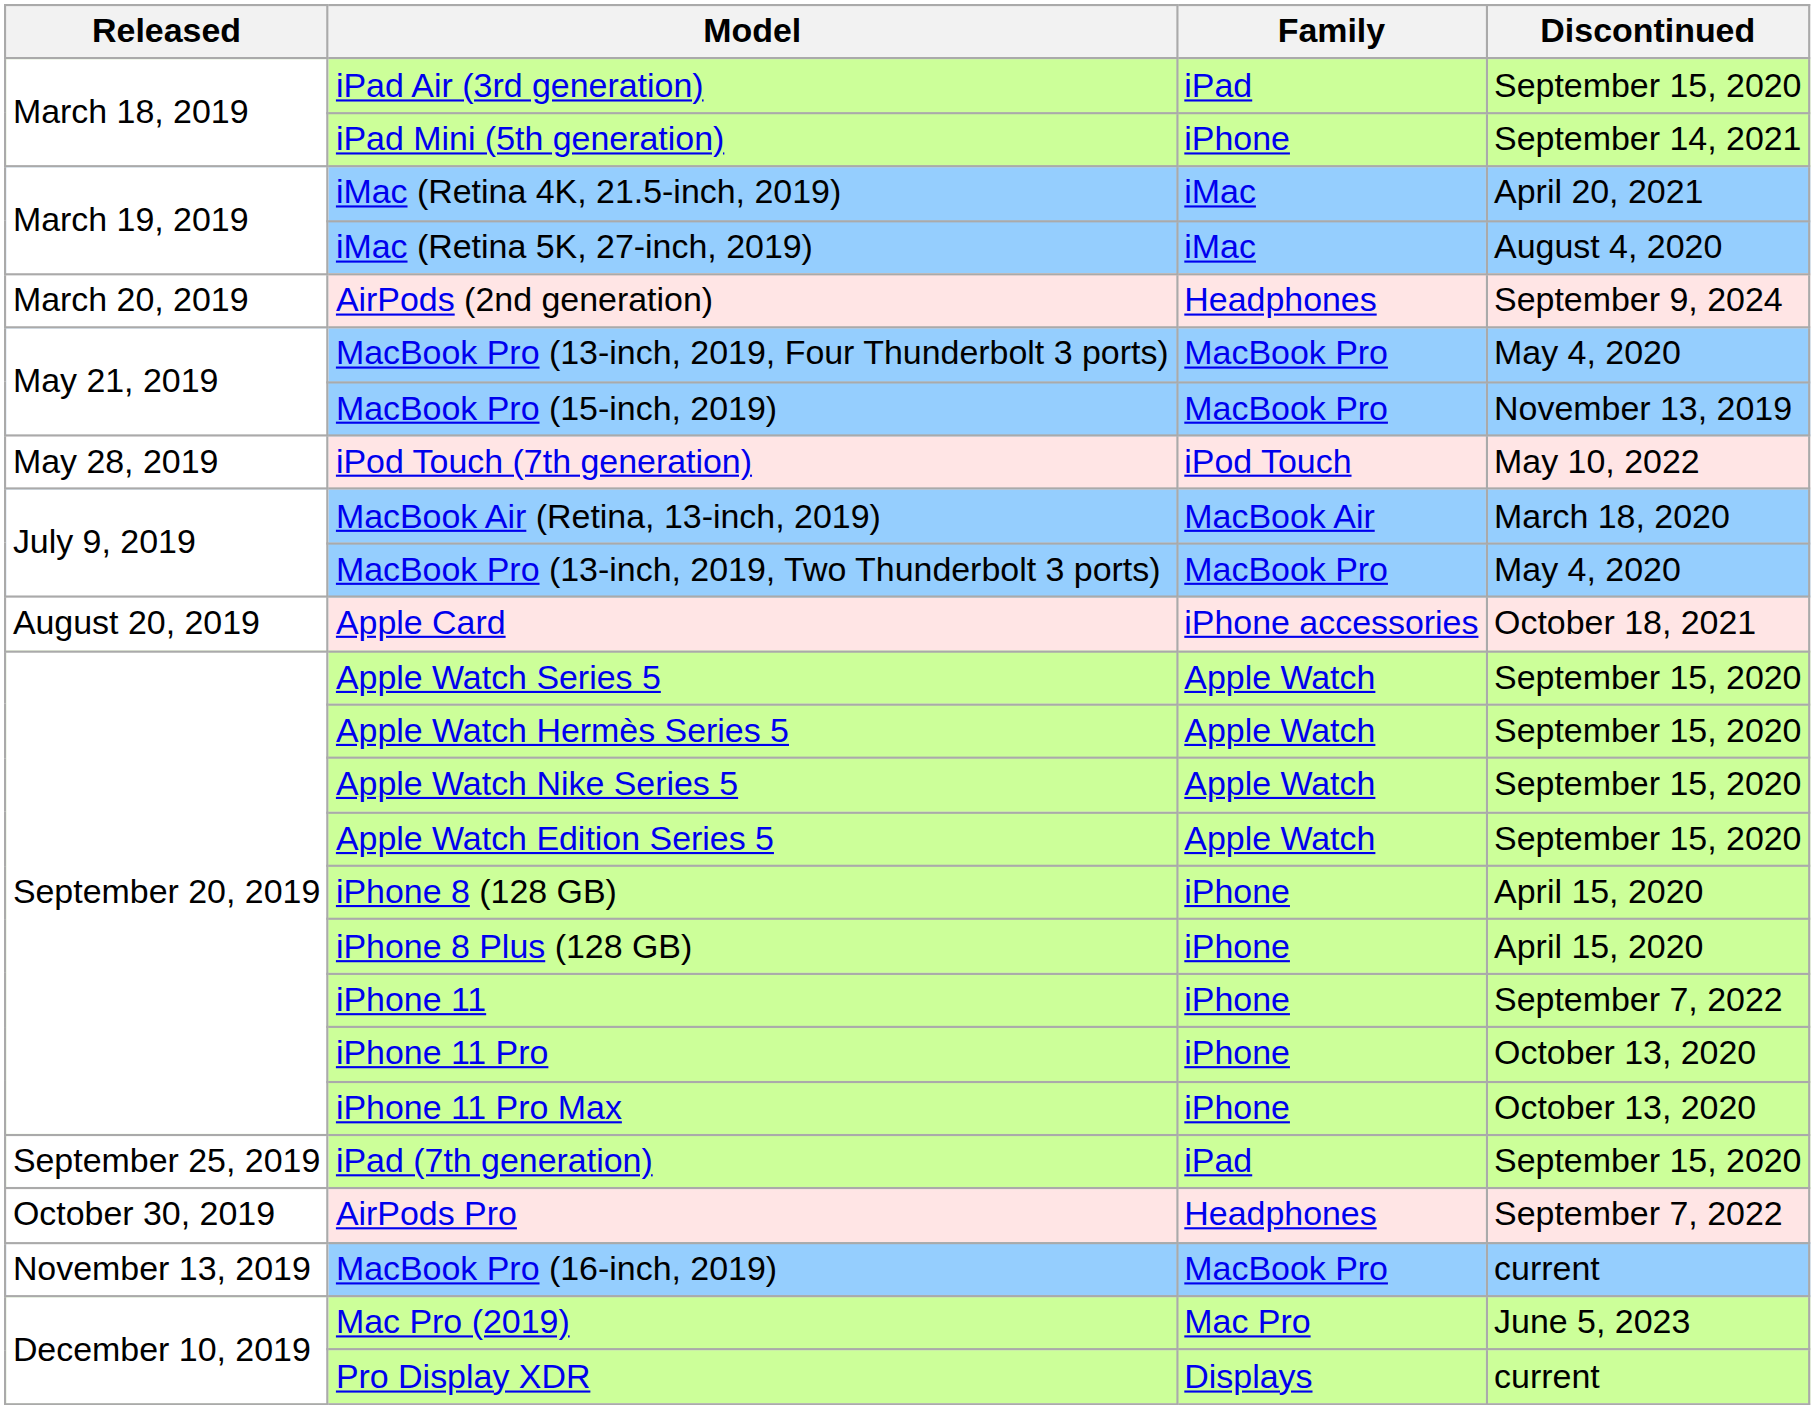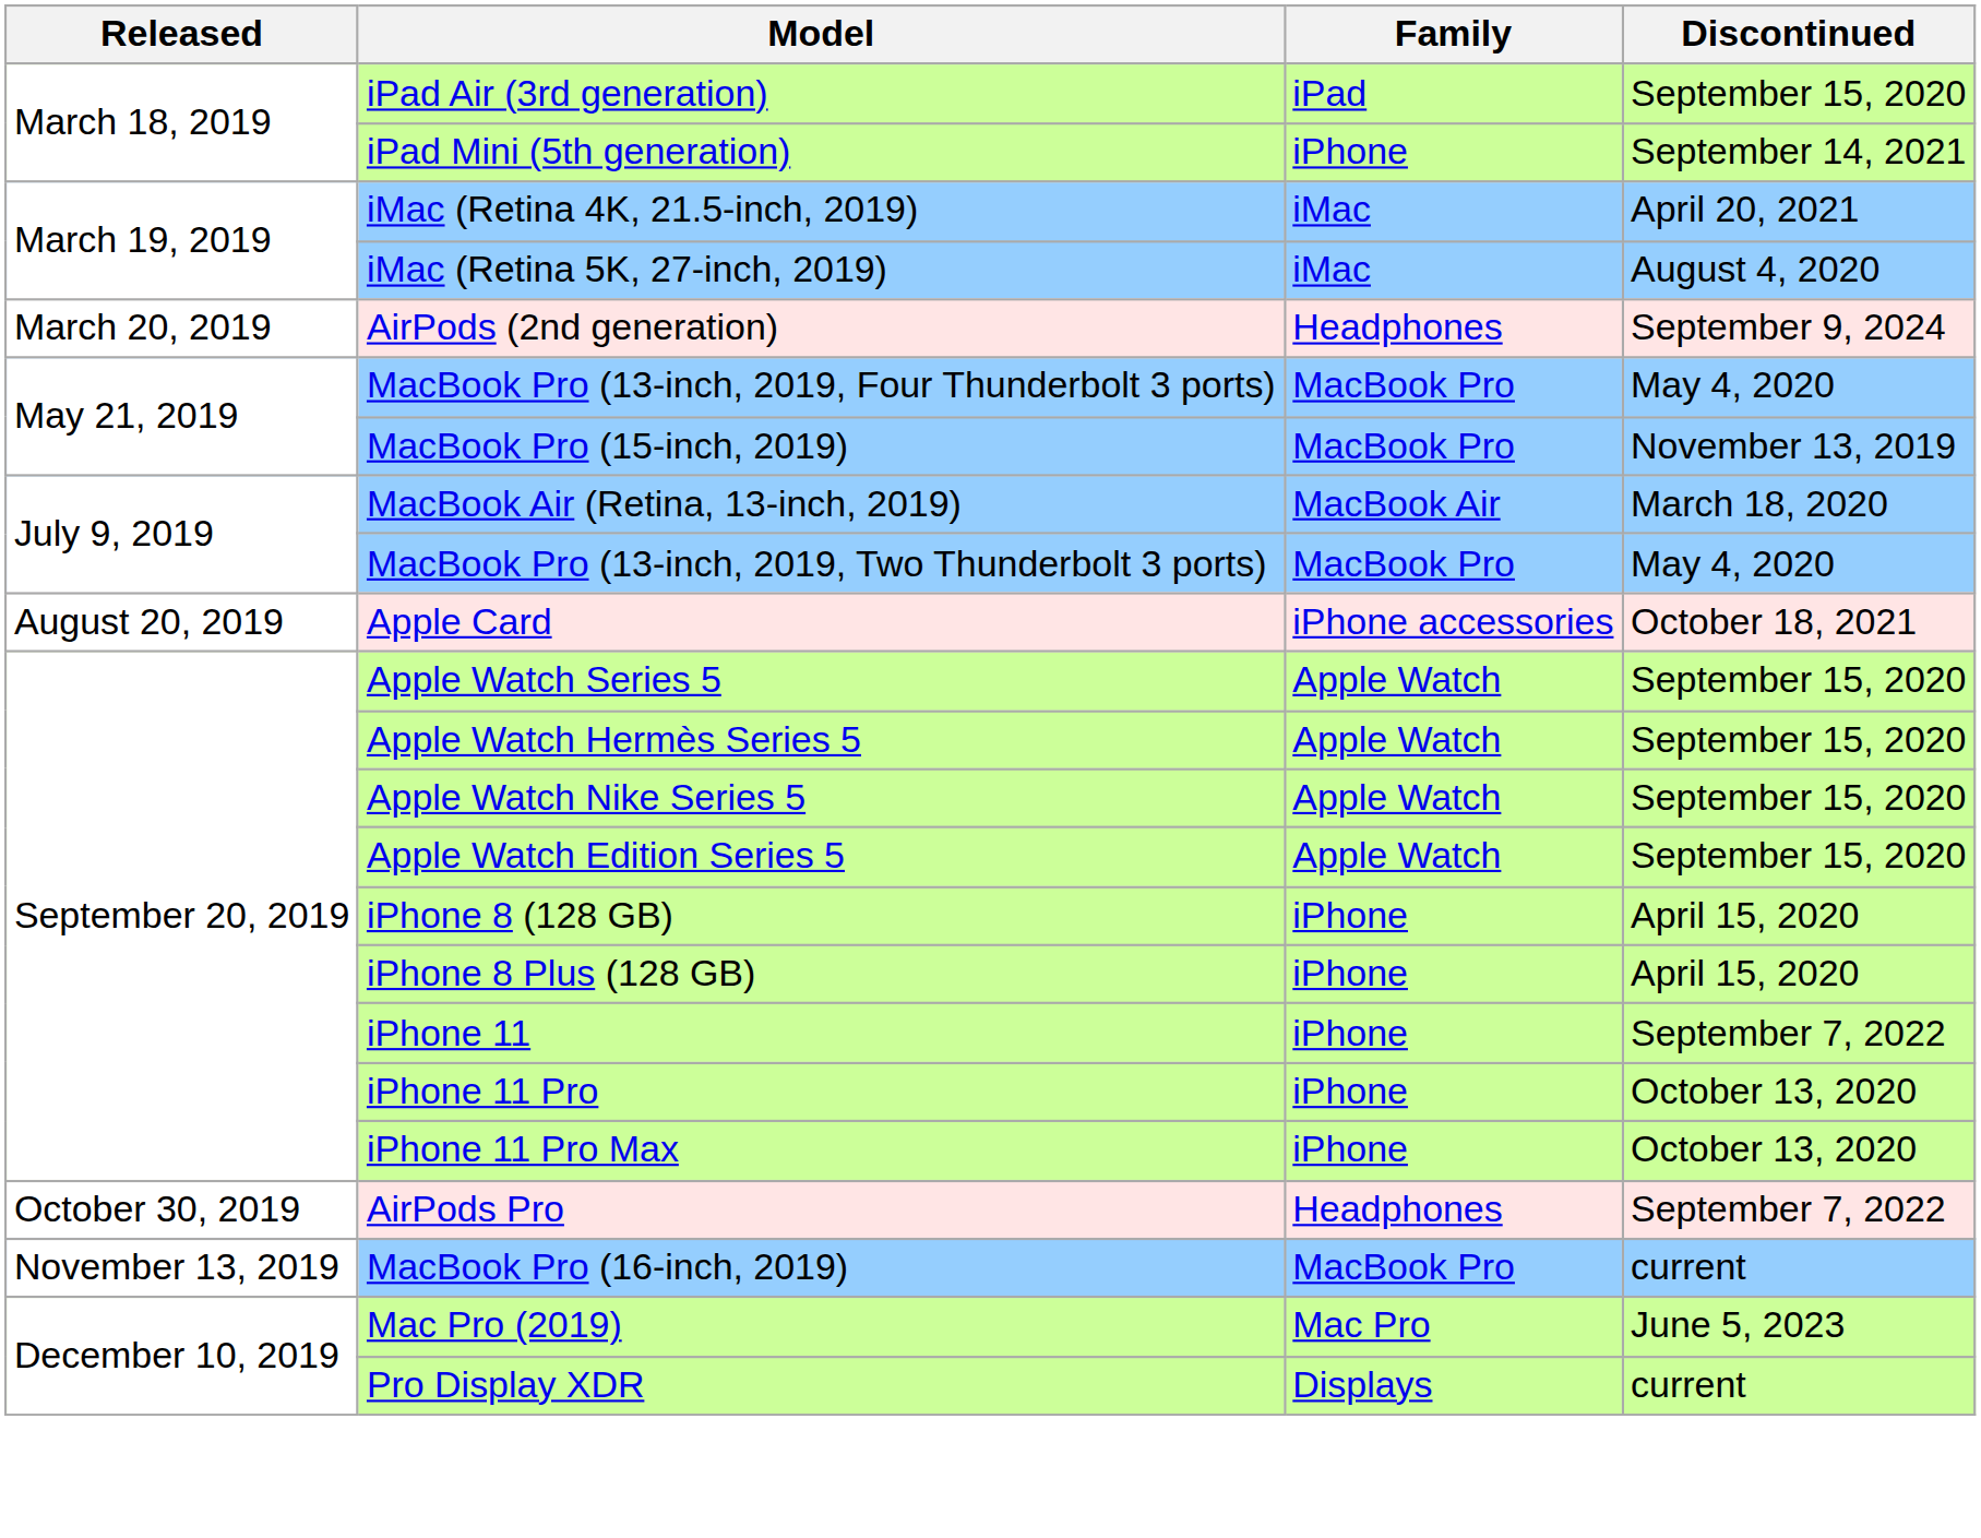 <table class="wikitable sortable">
 <tr>
 <th>Released</th>
 <th>Model</th>
 <th>Family</th>
 <th>Discontinued</th>
 </tr>
 <tr bgcolor=#CCFF99>
 <td bgcolor=#FFF rowspan=2>March 18, 2019</td>
 <td><a href='#'>iPad Air (3rd generation)</a></td>
 <td><a href='#'>iPad</a></td>
 <td>September 15, 2020</td>
 </tr>
 <tr bgcolor=#CCFF99>
 <td><a href='#'>iPad Mini (5th generation)</a></td>
 <td><a href='#'>iPhone</a></td>
 <td>September 14, 2021</td>
 </tr>
 <tr bgcolor=#95CEFE>
 <td bgcolor=#FFF rowspan=2>March 19, 2019</td>
 <td><a href='#'>iMac</a> (Retina 4K, 21.5-inch, 2019)</td>
 <td><a href='#'>iMac</a></td>
 <td>April 20, 2021</td>
 </tr>
 <tr bgcolor=#95CEFE>
 <td><a href='#'>iMac</a> (Retina 5K, 27-inch, 2019)</td>
 <td><a href='#'>iMac</a></td>
 <td>August 4, 2020</td>
 </tr>
 <tr bgcolor=#FFE5E5>
 <td bgcolor=#FFF>March 20, 2019</td>
 <td><a href='#'>AirPods</a> (2nd generation)</td>
 <td><a href='#'>Headphones</a></td>
 <td>September 9, 2024</td>
 </tr>
 <tr bgcolor=#95CEFE>
 <td bgcolor=#FFF rowspan=2>May 21, 2019</td>
 <td><a href='#'>MacBook Pro</a> (13-inch, 2019, Four Thunderbolt 3 ports)</td>
 <td><a href='#'>MacBook Pro</a></td>
 <td>May 4, 2020</td>
 </tr>
 <tr bgcolor=#95CEFE>
 <td><a href='#'>MacBook Pro</a> (15-inch, 2019)</td>
 <td><a href='#'>MacBook Pro</a></td>
 <td>November 13, 2019</td>
-</tr>
-<tr bgcolor=#FFE5E5>
-<td bgcolor=#FFF>May 28, 2019</td>
-<td><a href='#'>iPod Touch (7th generation)</a></td>
-<td><a href='#'>iPod Touch</a></td>
-<td>May 10, 2022</td>
 </tr>
 <tr bgcolor=#95CEFE>
 <td bgcolor=#FFF rowspan=2>July 9, 2019</td>
 <td><a href='#'>MacBook Air</a> (Retina, 13-inch, 2019)</td>
 <td><a href='#'>MacBook Air</a></td>
 <td>March 18, 2020</td>
 </tr>
 <tr bgcolor=#95CEFE>
 <td><a href='#'>MacBook Pro</a> (13-inch, 2019, Two Thunderbolt 3 ports)</td>
 <td><a href='#'>MacBook Pro</a></td>
 <td>May 4, 2020</td>
 </tr>
 <tr bgcolor=#FFE5E5>
 <td bgcolor=#FFF>August 20, 2019</td>
 <td><a href='#'>Apple Card</a></td>
 <td><a href='#'>iPhone accessories</a></td>
 <td>October 18, 2021</td>
 </tr>
 <tr bgcolor=#CCFF99>
 <td bgcolor=#FFF rowspan=9>September 20, 2019</td>
 <td><a href='#'>Apple Watch Series 5</a></td>
 <td><a href='#'>Apple Watch</a></td>
 <td>September 15, 2020</td>
 </tr>
 <tr bgcolor=#CCFF99>
 <td><a href='#'>Apple Watch Hermès Series 5</a></td>
 <td><a href='#'>Apple Watch</a></td>
 <td>September 15, 2020</td>
 </tr>
 <tr bgcolor=#CCFF99>
 <td><a href='#'>Apple Watch Nike Series 5</a></td>
 <td><a href='#'>Apple Watch</a></td>
 <td>September 15, 2020</td>
 </tr>
 <tr bgcolor=#CCFF99>
 <td><a href='#'>Apple Watch Edition Series 5</a></td>
 <td><a href='#'>Apple Watch</a></td>
 <td>September 15, 2020</td>
 </tr>
 <tr bgcolor=#CCFF99>
 <td><a href='#'>iPhone 8</a> (128 GB)</td>
 <td><a href='#'>iPhone</a></td>
 <td>April 15, 2020</td>
 </tr>
 <tr bgcolor=#CCFF99>
 <td><a href='#'>iPhone 8 Plus</a> (128 GB)</td>
 <td><a href='#'>iPhone</a></td>
 <td>April 15, 2020</td>
 </tr>
 <tr bgcolor=#CCFF99>
 <td><a href='#'>iPhone 11</a></td>
 <td><a href='#'>iPhone</a></td>
 <td>September 7, 2022</td>
 </tr>
 <tr bgcolor=#CCFF99>
 <td><a href='#'>iPhone 11 Pro</a></td>
 <td><a href='#'>iPhone</a></td>
 <td>October 13, 2020</td>
 </tr>
 <tr bgcolor=#CCFF99>
 <td><a href='#'>iPhone 11 Pro Max</a></td>
 <td><a href='#'>iPhone</a></td>
 <td>October 13, 2020</td>
 </tr>
-<tr bgcolor=#CCFF99>
-<td bgcolor=#FFF>September 25, 2019</td>
-<td><a href='#'>iPad (7th generation)</a></td>
-<td><a href='#'>iPad</a></td>
-<td>September 15, 2020</td>
-</tr>
 <tr bgcolor=#FFE5E5>
 <td bgcolor=#FFF>October 30, 2019</td>
 <td><a href='#'>AirPods Pro</a></td>
 <td><a href='#'>Headphones</a></td>
 <td>September 7, 2022</td>
 </tr>
 <tr bgcolor=#95CEFE>
 <td bgcolor=#FFF>November 13, 2019</td>
 <td><a href='#'>MacBook Pro</a> (16-inch, 2019)</td>
 <td><a href='#'>MacBook Pro</a></td>
 <td>current</td>
 </tr>
 <tr bgcolor=#CCFF99>
 <td bgcolor=#FFF rowspan=2>December 10, 2019</td>
 <td><a href='#'>Mac Pro (2019)</a></td>
 <td><a href='#'>Mac Pro</a></td>
 <td>June 5, 2023</td>
 </tr>
 <tr bgcolor=#CCFF99>
 <td><a href='#'>Pro Display XDR</a></td>
 <td><a href='#'>Displays</a></td>
 <td>current</td>
 </tr>
 </table>
